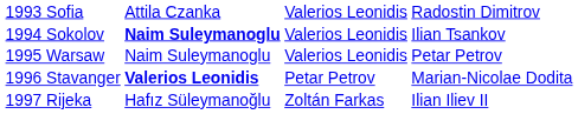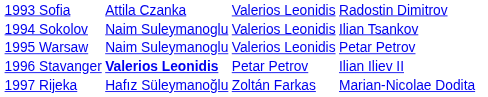 <table>
 <tr>
 <td><a href='#'>1993 Sofia</a></td>
 <td> <a href='#'>Attila Czanka</a></td>
 <td> <a href='#'>Valerios Leonidis</a></td>
 <td> <a href='#'>Radostin Dimitrov</a></td>
 </tr>
 <tr>
 <td><a href='#'>1994 Sokolov</a></td>
-<td><strong> <a href='#'>Naim Suleymanoglu</a></strong></td>
+<td> <a href='#'>Naim Suleymanoglu</a></td>
 <td> <a href='#'>Valerios Leonidis</a></td>
 <td> <a href='#'>Ilian Tsankov</a></td>
 </tr>
 <tr>
 <td><a href='#'>1995 Warsaw</a></td>
 <td> <a href='#'>Naim Suleymanoglu</a></td>
 <td> <a href='#'>Valerios Leonidis</a></td>
 <td> <a href='#'>Petar Petrov</a></td>
 </tr>
 <tr>
 <td><a href='#'>1996 Stavanger</a></td>
 <td><strong> <a href='#'>Valerios Leonidis</a></strong></td>
 <td> <a href='#'>Petar Petrov</a></td>
-<td> <a href='#'>Marian-Nicolae Dodita</a></td>
+<td> <a href='#'>Ilian Iliev II</a></td>
 </tr>
 <tr>
 <td><a href='#'>1997 Rijeka</a></td>
 <td> <a href='#'>Hafız Süleymanoğlu</a></td>
 <td> <a href='#'>Zoltán Farkas</a></td>
-<td> <a href='#'>Ilian Iliev II</a></td>
+<td> <a href='#'>Marian-Nicolae Dodita</a></td>
 </tr>
 </table>
